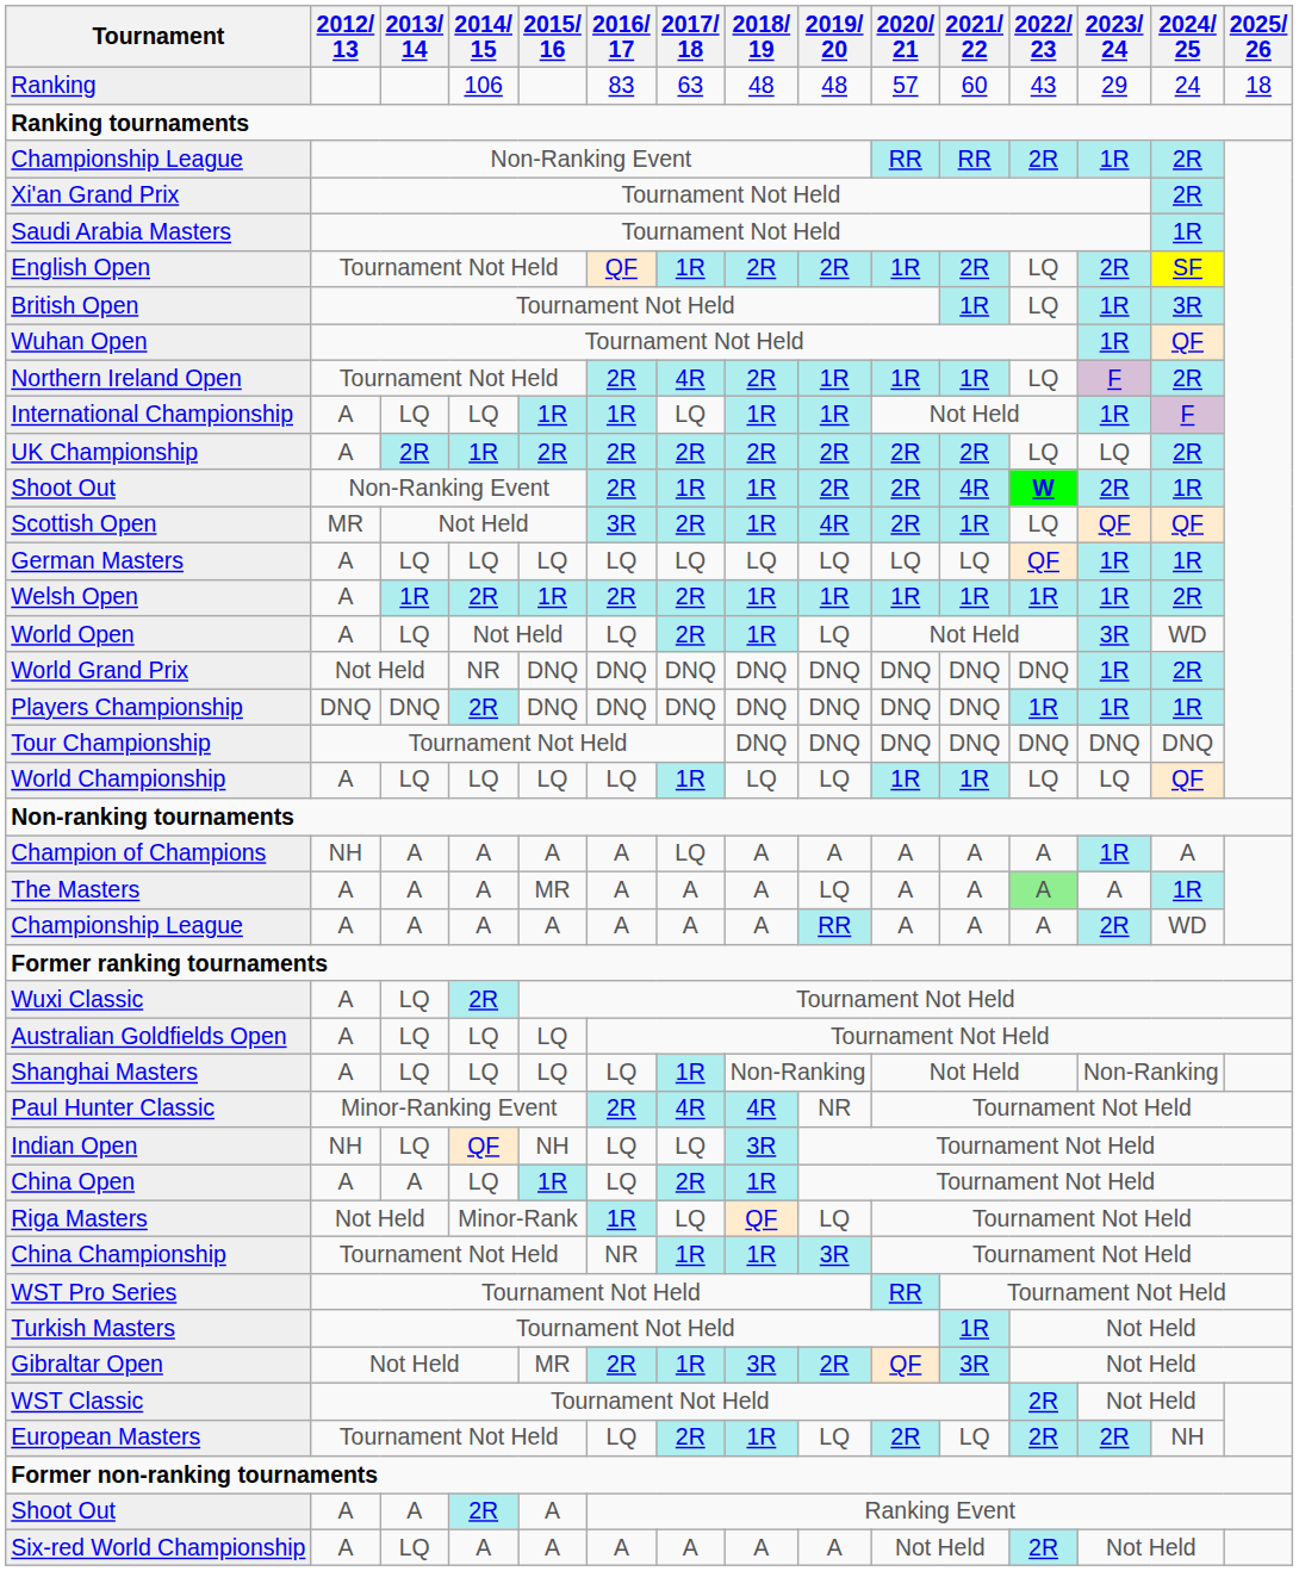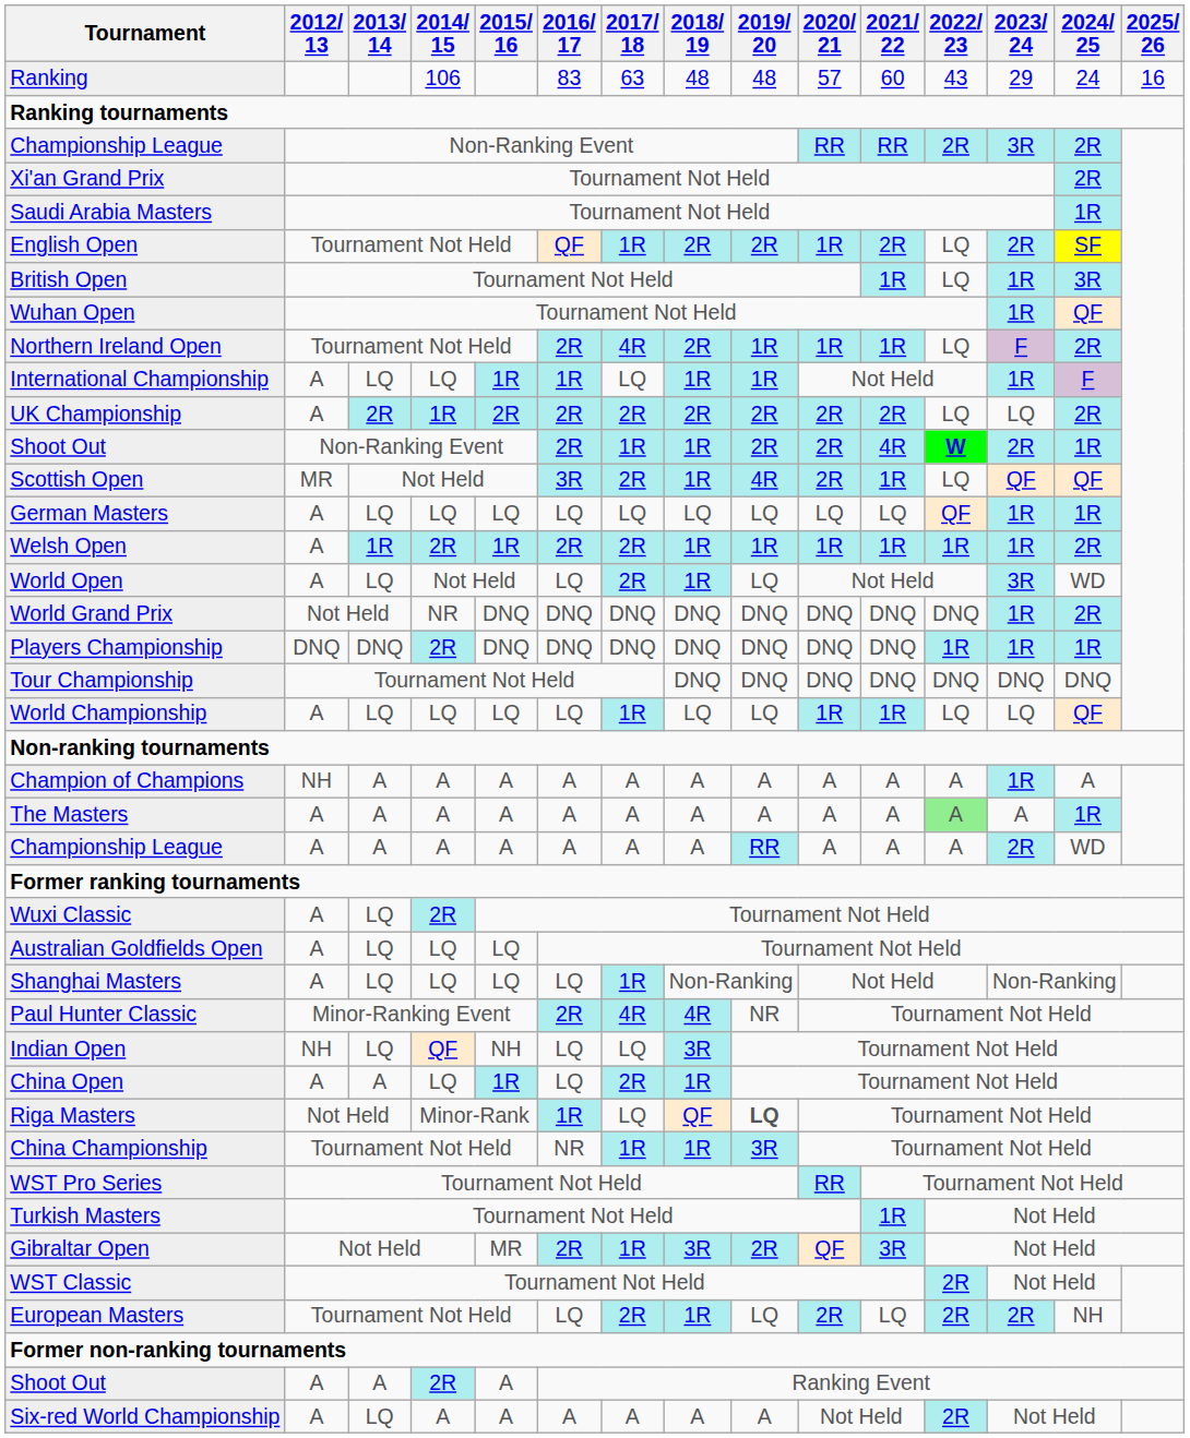 <table class="wikitable" style="font-size:85%;">
 <tr>
 <th>Tournament</th>
 <th><a href='#'>2012/<br>13</a></th>
 <th><a href='#'>2013/<br>14</a></th>
 <th><a href='#'>2014/<br>15</a></th>
 <th><a href='#'>2015/<br>16</a></th>
 <th><a href='#'>2016/<br>17</a></th>
 <th><a href='#'>2017/<br>18</a></th>
 <th><a href='#'>2018/<br>19</a></th>
 <th><a href='#'>2019/<br>20</a></th>
 <th><a href='#'>2020/<br>21</a></th>
 <th><a href='#'>2021/<br>22</a></th>
 <th><a href='#'>2022/<br>23</a></th>
 <th><a href='#'>2023/<br>24</a></th>
 <th><a href='#'>2024/<br>25</a></th>
 <th><a href='#'>2025/<br>26</a></th>
 </tr>
 <tr>
 <td style="background:#EFEFEF;"><a href='#'>Ranking</a></td>
 <td align="center"></td>
 <td align="center"></td>
 <td align="center"><a href='#'>106</a></td>
 <td align="center"></td>
 <td align="center"><a href='#'>83</a></td>
 <td align="center"><a href='#'>63</a></td>
 <td align="center"><a href='#'>48</a></td>
 <td align="center"><a href='#'>48</a></td>
 <td align="center"><a href='#'>57</a></td>
 <td align="center"><a href='#'>60</a></td>
 <td align="center"><a href='#'>43</a></td>
 <td align="center"><a href='#'>29</a></td>
 <td align="center"><a href='#'>24</a></td>
-<td align="center"><a href='#'>18</a></td>
+<td align="center"><a href='#'>16</a></td>
 </tr>
 <tr>
 <td colspan="20"><strong>Ranking tournaments</strong></td>
 </tr>
 <tr>
 <td style="background:#EFEFEF;"><a href='#'>Championship League</a></td>
 <td align="center" colspan="8" style="color:#555555;">Non-Ranking Event</td>
 <td align="center" style="background:#afeeee;"><a href='#'>RR</a></td>
 <td align="center" style="background:#afeeee;"><a href='#'>RR</a></td>
 <td align="center" style="background:#afeeee;"><a href='#'>2R</a></td>
-<td align="center" style="background:#afeeee;"><a href='#'>1R</a></td>
+<td align="center" style="background:#afeeee;"><a href='#'>3R</a></td>
 <td align="center" style="background:#afeeee;"><a href='#'>2R</a></td>
 </tr>
 <tr>
 <td style="background:#EFEFEF;"><a href='#'>Xi'an Grand Prix</a></td>
 <td align="center" colspan="12" style="color:#555555;">Tournament Not Held</td>
 <td align="center" style="background:#afeeee;"><a href='#'>2R</a></td>
 </tr>
 <tr>
 <td style="background:#EFEFEF;"><a href='#'>Saudi Arabia Masters</a></td>
 <td align="center" colspan="12" style="color:#555555;">Tournament Not Held</td>
 <td align="center" style="background:#afeeee;"><a href='#'>1R</a></td>
 </tr>
 <tr>
 <td style="background:#EFEFEF;"><a href='#'>English Open</a></td>
 <td align="center" colspan="4" style="color:#555555;">Tournament Not Held</td>
 <td align="center" style="background:#ffebcd;"><a href='#'>QF</a></td>
 <td align="center" style="background:#afeeee;"><a href='#'>1R</a></td>
 <td align="center" style="background:#afeeee;"><a href='#'>2R</a></td>
 <td align="center" style="background:#afeeee;"><a href='#'>2R</a></td>
 <td align="center" style="background:#afeeee;"><a href='#'>1R</a></td>
 <td align="center" style="background:#afeeee;"><a href='#'>2R</a></td>
 <td align="center" style="color:#555555;">LQ</td>
 <td align="center" style="background:#afeeee;"><a href='#'>2R</a></td>
 <td style="text-align:center; background:yellow;"><a href='#'>SF</a></td>
 </tr>
 <tr>
 <td style="background:#EFEFEF;"><a href='#'>British Open</a></td>
 <td align="center" colspan="9" style="color:#555555;">Tournament Not Held</td>
 <td align="center" style="background:#afeeee;"><a href='#'>1R</a></td>
 <td align="center" style="color:#555555;">LQ</td>
 <td align="center" style="background:#afeeee;"><a href='#'>1R</a></td>
 <td align="center" style="background:#afeeee;"><a href='#'>3R</a></td>
 </tr>
 <tr>
 <td style="background:#EFEFEF;"><a href='#'>Wuhan Open</a></td>
 <td align="center" colspan="11" style="color:#555555;">Tournament Not Held</td>
 <td align="center" style="background:#afeeee;"><a href='#'>1R</a></td>
 <td align="center" style="background:#ffebcd;"><a href='#'>QF</a></td>
 </tr>
 <tr>
 <td style="background:#EFEFEF;"><a href='#'>Northern Ireland Open</a></td>
 <td align="center" colspan="4" style="color:#555555;">Tournament Not Held</td>
 <td align="center" style="background:#afeeee;"><a href='#'>2R</a></td>
 <td align="center" style="background:#afeeee;"><a href='#'>4R</a></td>
 <td align="center" style="background:#afeeee;"><a href='#'>2R</a></td>
 <td align="center" style="background:#afeeee;"><a href='#'>1R</a></td>
 <td align="center" style="background:#afeeee;"><a href='#'>1R</a></td>
 <td align="center" style="background:#afeeee;"><a href='#'>1R</a></td>
 <td align="center" style="color:#555555;">LQ</td>
 <td align="center" style="background:thistle;"><a href='#'>F</a></td>
 <td align="center" style="background:#afeeee;"><a href='#'>2R</a></td>
 </tr>
 <tr>
 <td style="background:#EFEFEF;"><a href='#'>International Championship</a></td>
 <td align="center" style="color:#555555;">A</td>
 <td align="center" style="color:#555555;">LQ</td>
 <td align="center" style="color:#555555;">LQ</td>
 <td align="center" style="background:#afeeee;"><a href='#'>1R</a></td>
 <td align="center" style="background:#afeeee;"><a href='#'>1R</a></td>
 <td align="center" style="color:#555555;">LQ</td>
 <td align="center" style="background:#afeeee;"><a href='#'>1R</a></td>
 <td align="center" style="background:#afeeee;"><a href='#'>1R</a></td>
 <td align="center" colspan="3" style="color:#555555;">Not Held</td>
 <td align="center" style="background:#afeeee;"><a href='#'>1R</a></td>
 <td align="center" style="background:thistle;"><a href='#'>F</a></td>
 </tr>
 <tr>
 <td style="background:#EFEFEF;"><a href='#'>UK Championship</a></td>
 <td align="center" style="color:#555555;">A</td>
 <td align="center" style="background:#afeeee;"><a href='#'>2R</a></td>
 <td align="center" style="background:#afeeee;"><a href='#'>1R</a></td>
 <td align="center" style="background:#afeeee;"><a href='#'>2R</a></td>
 <td align="center" style="background:#afeeee;"><a href='#'>2R</a></td>
 <td align="center" style="background:#afeeee;"><a href='#'>2R</a></td>
 <td align="center" style="background:#afeeee;"><a href='#'>2R</a></td>
 <td align="center" style="background:#afeeee;"><a href='#'>2R</a></td>
 <td align="center" style="background:#afeeee;"><a href='#'>2R</a></td>
 <td align="center" style="background:#afeeee;"><a href='#'>2R</a></td>
 <td align="center" style="color:#555555;">LQ</td>
 <td align="center" style="color:#555555;">LQ</td>
 <td align="center" style="background:#afeeee;"><a href='#'>2R</a></td>
 </tr>
 <tr>
 <td style="background:#EFEFEF;"><a href='#'>Shoot Out</a></td>
 <td align="center" colspan="4" style="color:#555555;">Non-Ranking Event</td>
 <td align="center" style="background:#afeeee;"><a href='#'>2R</a></td>
 <td align="center" style="background:#afeeee;"><a href='#'>1R</a></td>
 <td align="center" style="background:#afeeee;"><a href='#'>1R</a></td>
 <td align="center" style="background:#afeeee;"><a href='#'>2R</a></td>
 <td align="center" style="background:#afeeee;"><a href='#'>2R</a></td>
 <td align="center" style="background:#afeeee;"><a href='#'>4R</a></td>
 <td align="center" style="background:#00ff00;"><a href='#'><strong>W</strong></a></td>
 <td align="center" style="background:#afeeee;"><a href='#'>2R</a></td>
 <td align="center" style="background:#afeeee;"><a href='#'>1R</a></td>
 </tr>
 <tr>
 <td style="background:#EFEFEF;"><a href='#'>Scottish Open</a></td>
 <td align="center" style="color:#555555;">MR</td>
 <td align="center" colspan="3" style="color:#555555;">Not Held</td>
 <td align="center" style="background:#afeeee;"><a href='#'>3R</a></td>
 <td align="center" style="background:#afeeee;"><a href='#'>2R</a></td>
 <td align="center" style="background:#afeeee;"><a href='#'>1R</a></td>
 <td align="center" style="background:#afeeee;"><a href='#'>4R</a></td>
 <td align="center" style="background:#afeeee;"><a href='#'>2R</a></td>
 <td align="center" style="background:#afeeee;"><a href='#'>1R</a></td>
 <td align="center" style="color:#555555;">LQ</td>
 <td align="center" style="background:#ffebcd;"><a href='#'>QF</a></td>
 <td align="center" style="background:#ffebcd;"><a href='#'>QF</a></td>
 </tr>
 <tr>
 <td style="background:#EFEFEF;"><a href='#'>German Masters</a></td>
 <td align="center" style="color:#555555;">A</td>
 <td align="center" style="color:#555555;">LQ</td>
 <td align="center" style="color:#555555;">LQ</td>
 <td align="center" style="color:#555555;">LQ</td>
 <td align="center" style="color:#555555;">LQ</td>
 <td align="center" style="color:#555555;">LQ</td>
 <td align="center" style="color:#555555;">LQ</td>
 <td align="center" style="color:#555555;">LQ</td>
 <td align="center" style="color:#555555;">LQ</td>
 <td align="center" style="color:#555555;">LQ</td>
 <td align="center" style="background:#ffebcd;"><a href='#'>QF</a></td>
 <td align="center" style="background:#afeeee;"><a href='#'>1R</a></td>
 <td align="center" style="background:#afeeee;"><a href='#'>1R</a></td>
 </tr>
 <tr>
 <td style="background:#EFEFEF;"><a href='#'>Welsh Open</a></td>
 <td align="center" style="color:#555555;">A</td>
 <td align="center" style="background:#afeeee;"><a href='#'>1R</a></td>
 <td align="center" style="background:#afeeee;"><a href='#'>2R</a></td>
 <td align="center" style="background:#afeeee;"><a href='#'>1R</a></td>
 <td align="center" style="background:#afeeee;"><a href='#'>2R</a></td>
 <td align="center" style="background:#afeeee;"><a href='#'>2R</a></td>
 <td align="center" style="background:#afeeee;"><a href='#'>1R</a></td>
 <td align="center" style="background:#afeeee;"><a href='#'>1R</a></td>
 <td align="center" style="background:#afeeee;"><a href='#'>1R</a></td>
 <td align="center" style="background:#afeeee;"><a href='#'>1R</a></td>
 <td align="center" style="background:#afeeee;"><a href='#'>1R</a></td>
 <td align="center" style="background:#afeeee;"><a href='#'>1R</a></td>
 <td align="center" style="background:#afeeee;"><a href='#'>2R</a></td>
 </tr>
 <tr>
 <td style="background:#EFEFEF;"><a href='#'>World Open</a></td>
 <td align="center" style="color:#555555;">A</td>
 <td align="center" style="color:#555555;">LQ</td>
 <td align="center" colspan="2" style="color:#555555;">Not Held</td>
 <td align="center" style="color:#555555;">LQ</td>
 <td align="center" style="background:#afeeee;"><a href='#'>2R</a></td>
 <td align="center" style="background:#afeeee;"><a href='#'>1R</a></td>
 <td align="center" style="color:#555555;">LQ</td>
 <td align="center" colspan="3" style="color:#555555;">Not Held</td>
 <td align="center" style="background:#afeeee;"><a href='#'>3R</a></td>
 <td align="center" style="color:#555555;">WD</td>
 </tr>
 <tr>
 <td style="background:#EFEFEF;"><a href='#'>World Grand Prix</a></td>
 <td align="center" colspan="2" style="color:#555555;">Not Held</td>
 <td align="center" style="color:#555555;">NR</td>
 <td align="center" style="color:#555555;">DNQ</td>
 <td align="center" style="color:#555555;">DNQ</td>
 <td align="center" style="color:#555555;">DNQ</td>
 <td align="center" style="color:#555555;">DNQ</td>
 <td align="center" style="color:#555555;">DNQ</td>
 <td align="center" style="color:#555555;">DNQ</td>
 <td align="center" style="color:#555555;">DNQ</td>
 <td align="center" style="color:#555555;">DNQ</td>
 <td align="center" style="background:#afeeee;"><a href='#'>1R</a></td>
 <td align="center" style="background:#afeeee;"><a href='#'>2R</a></td>
 </tr>
 <tr>
 <td style="background:#EFEFEF;"><a href='#'>Players Championship</a></td>
 <td align="center" style="color:#555555;">DNQ</td>
 <td align="center" style="color:#555555;">DNQ</td>
 <td align="center" style="background:#afeeee;"><a href='#'>2R</a></td>
 <td align="center" style="color:#555555;">DNQ</td>
 <td align="center" style="color:#555555;">DNQ</td>
 <td align="center" style="color:#555555;">DNQ</td>
 <td align="center" style="color:#555555;">DNQ</td>
 <td align="center" style="color:#555555;">DNQ</td>
 <td align="center" style="color:#555555;">DNQ</td>
 <td align="center" style="color:#555555;">DNQ</td>
 <td align="center" style="background:#afeeee;"><a href='#'>1R</a></td>
 <td align="center" style="background:#afeeee;"><a href='#'>1R</a></td>
 <td align="center" style="background:#afeeee;"><a href='#'>1R</a></td>
 </tr>
 <tr>
 <td style="background:#EFEFEF;"><a href='#'>Tour Championship</a></td>
 <td align="center" colspan="6" style="color:#555555;">Tournament Not Held</td>
 <td align="center" style="color:#555555;">DNQ</td>
 <td align="center" style="color:#555555;">DNQ</td>
 <td align="center" style="color:#555555;">DNQ</td>
 <td align="center" style="color:#555555;">DNQ</td>
 <td align="center" style="color:#555555;">DNQ</td>
 <td align="center" style="color:#555555;">DNQ</td>
 <td align="center" style="color:#555555;">DNQ</td>
 </tr>
 <tr>
 <td style="background:#EFEFEF;"><a href='#'>World Championship</a></td>
 <td align="center" style="color:#555555;">A</td>
 <td align="center" style="color:#555555;">LQ</td>
 <td align="center" style="color:#555555;">LQ</td>
 <td align="center" style="color:#555555;">LQ</td>
 <td align="center" style="color:#555555;">LQ</td>
 <td align="center" style="background:#afeeee;"><a href='#'>1R</a></td>
 <td align="center" style="color:#555555;">LQ</td>
 <td align="center" style="color:#555555;">LQ</td>
 <td align="center" style="background:#afeeee;"><a href='#'>1R</a></td>
 <td align="center" style="background:#afeeee;"><a href='#'>1R</a></td>
 <td align="center" style="color:#555555;">LQ</td>
 <td align="center" style="color:#555555;">LQ</td>
 <td align="center" style="background:#ffebcd;"><a href='#'>QF</a></td>
 </tr>
 <tr>
 <td colspan="20"><strong>Non-ranking tournaments</strong></td>
 </tr>
 <tr>
 <td style="background:#EFEFEF;"><a href='#'>Champion of Champions</a></td>
 <td align="center" style="color:#555555;">NH</td>
 <td align="center" style="color:#555555;">A</td>
 <td align="center" style="color:#555555;">A</td>
 <td align="center" style="color:#555555;">A</td>
 <td align="center" style="color:#555555;">A</td>
-<td align="center" style="color:#555555;">LQ</td>
+<td align="center" style="color:#555555;">A</td>
 <td align="center" style="color:#555555;">A</td>
 <td align="center" style="color:#555555;">A</td>
 <td align="center" style="color:#555555;">A</td>
 <td align="center" style="color:#555555;">A</td>
 <td align="center" style="color:#555555;">A</td>
 <td align="center" style="background:#afeeee;"><a href='#'>1R</a></td>
 <td align="center" style="color:#555555;">A</td>
 </tr>
 <tr>
 <td style="background:#EFEFEF;"><a href='#'>The Masters</a></td>
 <td align="center" style="color:#555555;">A</td>
 <td align="center" style="color:#555555;">A</td>
 <td align="center" style="color:#555555;">A</td>
-<td align="center" style="color:#555555;">MR</td>
 <td align="center" style="color:#555555;">A</td>
 <td align="center" style="color:#555555;">A</td>
 <td align="center" style="color:#555555;">A</td>
-<td align="center" style="color:#555555;">LQ</td>
+<td align="center" style="color:#555555;">A</td>
+<td align="center" style="color:#555555;">A</td>
 <td align="center" style="color:#555555;">A</td>
 <td align="center" style="color:#555555;">A</td>
 <td align="center" style="background: lightgreen; color:#555555;">A</td>
 <td align="center" style="color:#555555;">A</td>
 <td align="center" style="background:#afeeee;"><a href='#'>1R</a></td>
 </tr>
 <tr>
 <td style="background:#EFEFEF;"><a href='#'>Championship League</a></td>
 <td align="center" style="color:#555555;">A</td>
 <td align="center" style="color:#555555;">A</td>
 <td align="center" style="color:#555555;">A</td>
 <td align="center" style="color:#555555;">A</td>
 <td align="center" style="color:#555555;">A</td>
 <td align="center" style="color:#555555;">A</td>
 <td align="center" style="color:#555555;">A</td>
 <td align="center" style="background:#afeeee;"><a href='#'>RR</a></td>
 <td align="center" style="color:#555555;">A</td>
 <td align="center" style="color:#555555;">A</td>
 <td align="center" style="color:#555555;">A</td>
 <td align="center" style="background:#afeeee;"><a href='#'>2R</a></td>
 <td align="center" style="color:#555555;">WD</td>
 </tr>
 <tr>
 <td colspan="20"><strong>Former ranking tournaments</strong></td>
 </tr>
 <tr>
 <td style="background:#EFEFEF;"><a href='#'>Wuxi Classic</a></td>
 <td align="center" style="color:#555555;">A</td>
 <td align="center" style="color:#555555;">LQ</td>
 <td align="center" style="background:#afeeee;"><a href='#'>2R</a></td>
 <td align="center" colspan="20" style="color:#555555;">Tournament Not Held</td>
 </tr>
 <tr>
 <td style="background:#EFEFEF;"><a href='#'>Australian Goldfields Open</a></td>
 <td align="center" style="color:#555555;">A</td>
 <td align="center" style="color:#555555;">LQ</td>
 <td align="center" style="color:#555555;">LQ</td>
 <td align="center" style="color:#555555;">LQ</td>
 <td align="center" colspan="20" style="color:#555555;">Tournament Not Held</td>
 </tr>
 <tr>
 <td style="background:#EFEFEF;"><a href='#'>Shanghai Masters</a></td>
 <td align="center" style="color:#555555;">A</td>
 <td align="center" style="color:#555555;">LQ</td>
 <td align="center" style="color:#555555;">LQ</td>
 <td align="center" style="color:#555555;">LQ</td>
 <td align="center" style="color:#555555;">LQ</td>
 <td align="center" style="background:#afeeee;"><a href='#'>1R</a></td>
 <td align="center" colspan="2" style="color:#555555;">Non-Ranking</td>
 <td align="center" colspan="3" style="color:#555555;">Not Held</td>
 <td align="center" colspan="2" style="color:#555555;">Non-Ranking</td>
 </tr>
 <tr>
 <td style="background:#EFEFEF;"><a href='#'>Paul Hunter Classic</a></td>
 <td align="center" colspan="4" style="color:#555555;">Minor-Ranking Event</td>
 <td align="center" style="background:#afeeee;"><a href='#'>2R</a></td>
 <td align="center" style="background:#afeeee;"><a href='#'>4R</a></td>
 <td align="center" style="background:#afeeee;"><a href='#'>4R</a></td>
 <td align="center" style="color:#555555;">NR</td>
 <td align="center" colspan="20" style="color:#555555;">Tournament Not Held</td>
 </tr>
 <tr>
 <td style="background:#EFEFEF;"><a href='#'>Indian Open</a></td>
 <td align="center" style="color:#555555;">NH</td>
 <td align="center" style="color:#555555;">LQ</td>
 <td align="center" style="background:#ffebcd;"><a href='#'>QF</a></td>
 <td align="center" style="color:#555555;">NH</td>
 <td align="center" style="color:#555555;">LQ</td>
 <td align="center" style="color:#555555;">LQ</td>
 <td align="center" style="background:#afeeee;"><a href='#'>3R</a></td>
 <td align="center" colspan="20" style="color:#555555;">Tournament Not Held</td>
 </tr>
 <tr>
 <td style="background:#EFEFEF;"><a href='#'>China Open</a></td>
 <td align="center" style="color:#555555;">A</td>
 <td align="center" style="color:#555555;">A</td>
 <td align="center" style="color:#555555;">LQ</td>
 <td align="center" style="background:#afeeee;"><a href='#'>1R</a></td>
 <td align="center" style="color:#555555;">LQ</td>
 <td align="center" style="background:#afeeee;"><a href='#'>2R</a></td>
 <td align="center" style="background:#afeeee;"><a href='#'>1R</a></td>
 <td align="center" colspan="20" style="color:#555555;">Tournament Not Held</td>
 </tr>
 <tr>
 <td style="background:#EFEFEF;"><a href='#'>Riga Masters</a></td>
 <td align="center" colspan="2" style="color:#555555;">Not Held</td>
 <td align="center" colspan="2" style="color:#555555;">Minor-Rank</td>
 <td align="center" style="background:#afeeee;"><a href='#'>1R</a></td>
 <td align="center" style="color:#555555;">LQ</td>
 <td align="center" style="background:#ffebcd;"><a href='#'>QF</a></td>
-<td align="center" style="color:#555555;">LQ</td>
+<td align="center" style="color:#555555;"><strong>LQ</strong></td>
 <td align="center" colspan="20" style="color:#555555;">Tournament Not Held</td>
 </tr>
 <tr>
 <td style="background:#EFEFEF;"><a href='#'>China Championship</a></td>
 <td align="center" colspan="4" style="color:#555555;">Tournament Not Held</td>
 <td align="center" style="color:#555555;">NR</td>
 <td align="center" style="background:#afeeee;"><a href='#'>1R</a></td>
 <td align="center" style="background:#afeeee;"><a href='#'>1R</a></td>
 <td align="center" style="background:#afeeee;"><a href='#'>3R</a></td>
 <td align="center" colspan="20" style="color:#555555;">Tournament Not Held</td>
 </tr>
 <tr>
 <td style="background:#EFEFEF;"><a href='#'>WST Pro Series</a></td>
 <td align="center" colspan="8" style="color:#555555;">Tournament Not Held</td>
 <td align="center" style="background:#afeeee;"><a href='#'>RR</a></td>
 <td align="center" colspan="20" style="color:#555555;">Tournament Not Held</td>
 </tr>
 <tr>
 <td style="background:#EFEFEF;"><a href='#'>Turkish Masters</a></td>
 <td align="center" colspan="9" style="color:#555555;">Tournament Not Held</td>
 <td align="center" style="background:#afeeee;"><a href='#'>1R</a></td>
 <td align="center" colspan="20" style="color:#555555;">Not Held</td>
 </tr>
 <tr>
 <td style="background:#EFEFEF;"><a href='#'>Gibraltar Open</a></td>
 <td align="center" colspan="3" style="color:#555555;">Not Held</td>
 <td align="center" style="color:#555555;">MR</td>
 <td align="center" style="background:#afeeee;"><a href='#'>2R</a></td>
 <td align="center" style="background:#afeeee;"><a href='#'>1R</a></td>
 <td align="center" style="background:#afeeee;"><a href='#'>3R</a></td>
 <td align="center" style="background:#afeeee;"><a href='#'>2R</a></td>
 <td align="center" style="background:#ffebcd;"><a href='#'>QF</a></td>
 <td align="center" style="background:#afeeee;"><a href='#'>3R</a></td>
 <td align="center" colspan="20" style="color:#555555;">Not Held</td>
 </tr>
 <tr>
 <td style="background:#EFEFEF;"><a href='#'>WST Classic</a></td>
 <td align="center" colspan="10" style="color:#555555;">Tournament Not Held</td>
 <td align="center" style="background:#afeeee;"><a href='#'>2R</a></td>
 <td align="center" colspan="2" style="color:#555555;">Not Held</td>
 </tr>
 <tr>
 <td style="background:#EFEFEF;"><a href='#'>European Masters</a></td>
 <td align="center" colspan="4" style="color:#555555;">Tournament Not Held</td>
 <td align="center" style="color:#555555;">LQ</td>
 <td align="center" style="background:#afeeee;"><a href='#'>2R</a></td>
 <td align="center" style="background:#afeeee;"><a href='#'>1R</a></td>
 <td align="center" style="color:#555555;">LQ</td>
 <td align="center" style="background:#afeeee;"><a href='#'>2R</a></td>
 <td align="center" style="color:#555555;">LQ</td>
 <td align="center" style="background:#afeeee;"><a href='#'>2R</a></td>
 <td align="center" style="background:#afeeee;"><a href='#'>2R</a></td>
 <td align="center" style="color:#555555;">NH</td>
 </tr>
 <tr>
 <td colspan="20"><strong>Former non-ranking tournaments</strong></td>
 </tr>
 <tr>
 <td style="background:#EFEFEF;"><a href='#'>Shoot Out</a></td>
 <td align="center" style="color:#555555;">A</td>
 <td align="center" style="color:#555555;">A</td>
 <td align="center" style="background:#afeeee;"><a href='#'>2R</a></td>
 <td align="center" style="color:#555555;">A</td>
 <td align="center" colspan="20" style="color:#555555;">Ranking Event</td>
 </tr>
 <tr>
 <td style="background:#EFEFEF;"><a href='#'>Six-red World Championship</a></td>
 <td align="center" style="color:#555555;">A</td>
 <td align="center" style="color:#555555;">LQ</td>
 <td align="center" style="color:#555555;">A</td>
 <td align="center" style="color:#555555;">A</td>
 <td align="center" style="color:#555555;">A</td>
 <td align="center" style="color:#555555;">A</td>
 <td align="center" style="color:#555555;">A</td>
 <td align="center" style="color:#555555;">A</td>
 <td align="center" colspan="2" style="color:#555555;">Not Held</td>
 <td align="center" style="background:#afeeee;"><a href='#'>2R</a></td>
 <td align="center" colspan="2" style="color:#555555;">Not Held</td>
 </tr>
 </table>
